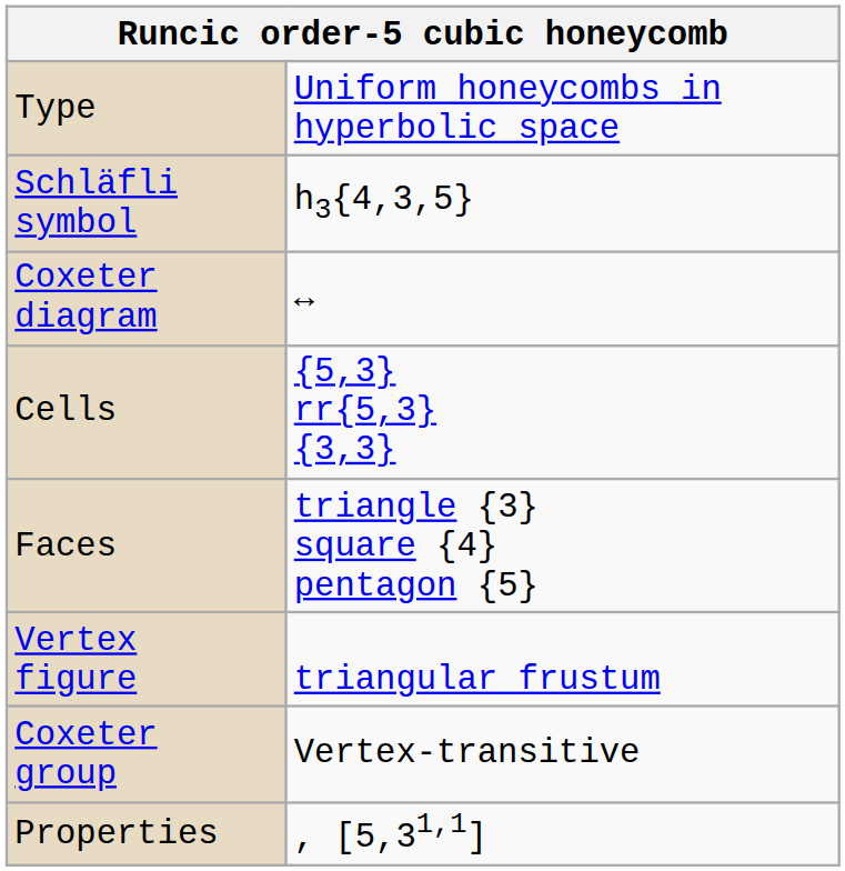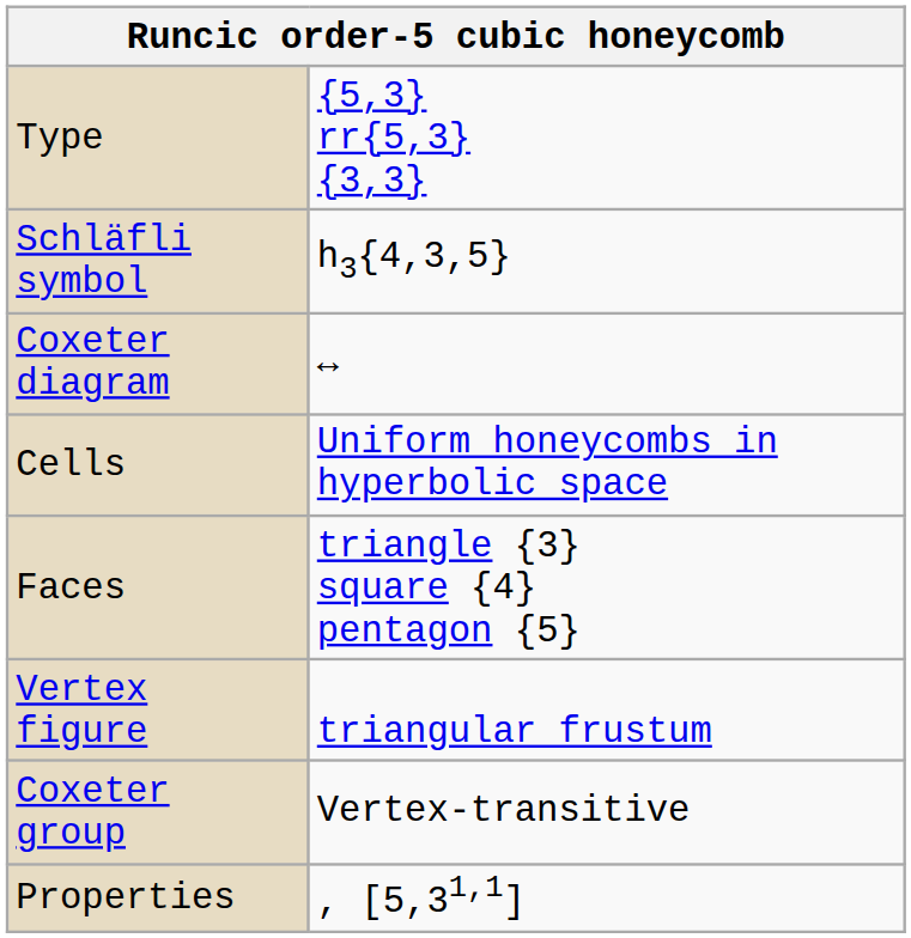 <table class="wikitable" align="right" style="margin-left:10px" width="320">
 <tr>
 <th bgcolor=#e7dcc3 colspan=2>Runcic order-5 cubic honeycomb</th>
 </tr>
 <tr>
 <td bgcolor=#e7dcc3>Type</td>
-<td><a href='#'>Uniform honeycombs in hyperbolic space</a></td>
+<td><a href='#'>{5,3}</a> <br><a href='#'>rr{5,3}</a> <br><a href='#'>{3,3}</a> </td>
 </tr>
 <tr>
 <td bgcolor=#e7dcc3><a href='#'>Schläfli symbol</a></td>
 <td>h<sub>3</sub>{4,3,5}</td>
 </tr>
 <tr>
 <td bgcolor=#e7dcc3><a href='#'>Coxeter diagram</a></td>
 <td> ↔ </td>
 </tr>
 <tr>
 <td bgcolor=#e7dcc3>Cells</td>
-<td><a href='#'>{5,3}</a> <br><a href='#'>rr{5,3}</a> <br><a href='#'>{3,3}</a> </td>
+<td><a href='#'>Uniform honeycombs in hyperbolic space</a></td>
 </tr>
 <tr>
 <td bgcolor=#e7dcc3>Faces</td>
 <td><a href='#'>triangle</a> {3}<br><a href='#'>square</a> {4}<br><a href='#'>pentagon</a> {5}</td>
 </tr>
 <tr>
 <td bgcolor=#e7dcc3><a href='#'>Vertex figure</a></td>
 <td><br><a href='#'>triangular frustum</a></td>
 </tr>
 <tr>
 <td bgcolor=#e7dcc3><a href='#'>Coxeter group</a></td>
 <td>Vertex-transitive</td>
 </tr>
 <tr>
 <td bgcolor=#e7dcc3>Properties</td>
 <td>, [5,3<sup>1,1</sup>]</td>
 </tr>
 </table>
